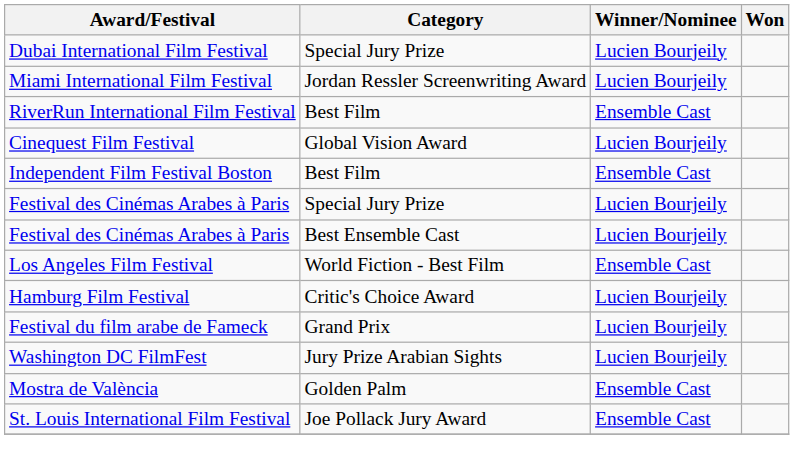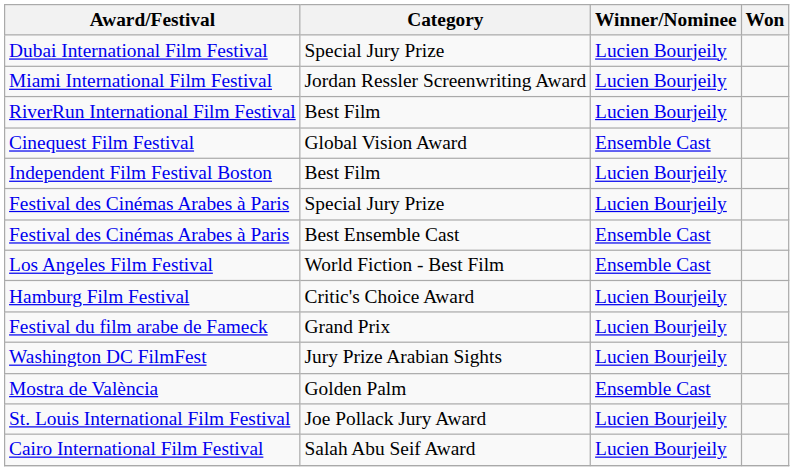 <table class="wikitable">
 <tr>
 <th>Award/Festival</th>
 <th>Category</th>
 <th>Winner/Nominee</th>
 <th>Won</th>
 </tr>
 <tr>
 <td><a href='#'>Dubai International Film Festival</a></td>
 <td>Special Jury Prize</td>
 <td><a href='#'>Lucien Bourjeily</a></td>
 <td></td>
 </tr>
 <tr>
 <td><a href='#'>Miami International Film Festival</a></td>
 <td>Jordan Ressler Screenwriting Award</td>
 <td><a href='#'>Lucien Bourjeily</a></td>
 <td></td>
 </tr>
 <tr>
 <td><a href='#'>RiverRun International Film Festival</a></td>
 <td>Best Film</td>
-<td><a href='#'>Ensemble Cast</a></td>
+<td><a href='#'>Lucien Bourjeily</a></td>
 <td></td>
 </tr>
 <tr>
 <td><a href='#'>Cinequest Film Festival</a></td>
 <td>Global Vision Award</td>
-<td><a href='#'>Lucien Bourjeily</a></td>
+<td><a href='#'>Ensemble Cast</a></td>
 <td></td>
 </tr>
 <tr>
 <td><a href='#'>Independent Film Festival Boston</a></td>
 <td>Best Film</td>
-<td><a href='#'>Ensemble Cast</a></td>
+<td><a href='#'>Lucien Bourjeily</a></td>
 <td></td>
 </tr>
 <tr>
 <td><a href='#'>Festival des Cinémas Arabes à Paris</a></td>
 <td>Special Jury Prize</td>
 <td><a href='#'>Lucien Bourjeily</a></td>
 <td></td>
 </tr>
 <tr>
 <td><a href='#'>Festival des Cinémas Arabes à Paris</a></td>
 <td>Best Ensemble Cast</td>
-<td><a href='#'>Lucien Bourjeily</a></td>
+<td><a href='#'>Ensemble Cast</a></td>
 <td></td>
 </tr>
 <tr>
 <td><a href='#'>Los Angeles Film Festival</a></td>
 <td>World Fiction - Best Film</td>
 <td><a href='#'>Ensemble Cast</a></td>
 <td></td>
 </tr>
 <tr>
 <td><a href='#'>Hamburg Film Festival</a></td>
 <td>Critic's Choice Award</td>
 <td><a href='#'>Lucien Bourjeily</a></td>
 <td></td>
 </tr>
 <tr>
 <td><a href='#'>Festival du film arabe de Fameck</a></td>
 <td>Grand Prix</td>
 <td><a href='#'>Lucien Bourjeily</a></td>
 <td></td>
 </tr>
 <tr>
 <td><a href='#'>Washington DC FilmFest</a></td>
 <td>Jury Prize Arabian Sights</td>
 <td><a href='#'>Lucien Bourjeily</a></td>
 <td></td>
 </tr>
 <tr>
 <td><a href='#'>Mostra de València</a></td>
 <td>Golden Palm</td>
 <td><a href='#'>Ensemble Cast</a></td>
 <td></td>
 </tr>
 <tr>
 <td><a href='#'>St. Louis International Film Festival</a></td>
 <td>Joe Pollack Jury Award</td>
-<td><a href='#'>Ensemble Cast</a></td>
+<td><a href='#'>Lucien Bourjeily</a></td>
+<td></td>
+</tr>
+<tr>
+<td><a href='#'>Cairo International Film Festival</a></td>
+<td>Salah Abu Seif Award</td>
+<td><a href='#'>Lucien Bourjeily</a></td>
 <td></td>
 </tr>
 <tr>
 </tr>
 </table>
